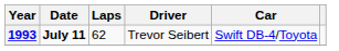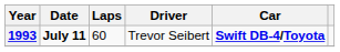 <table class="sortable wikitable" style="font-size: 90%;">
 <tr>
 <th>Year</th>
 <th>Date</th>
 <th>Laps</th>
 <th>Driver</th>
 <th>Car</th>
 <th></th>
 </tr>
 <tr>
 <th><a href='#'>1993</a></th>
 <td><strong>July 11</strong></td>
-<td>62</td>
+<td>60</td>
 <td> Trevor Seibert</td>
-<td><a href='#'>Swift DB-4</a>/<a href='#'>Toyota</a></td>
+<td><strong><a href='#'>Swift DB-4</a>/<a href='#'>Toyota</a></strong></td>
 <td></td>
 </tr>
 <tr>
 </tr>
 </table>
